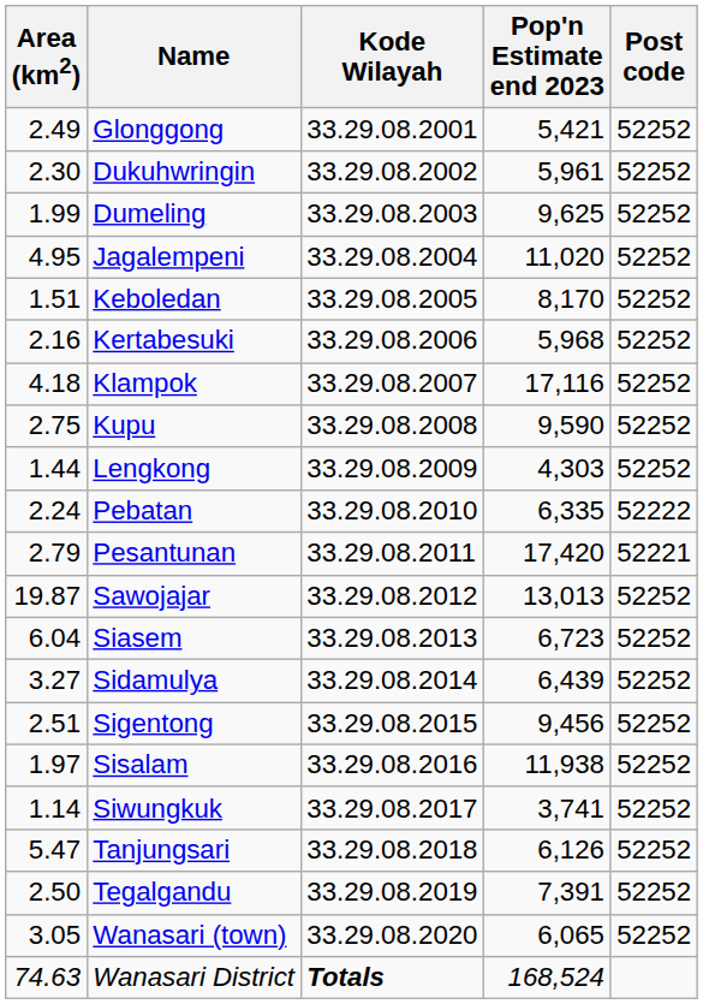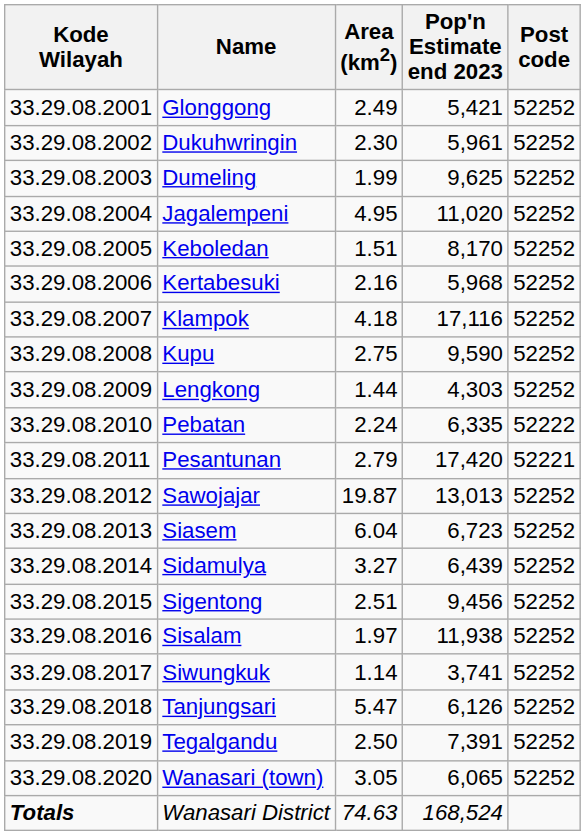 <table class="wikitable sortable">
 <tr>
+<th>Kode<br>Wilayah</th>
+<th>Name</th>
 <th>Area <br>(km<sup>2</sup>)</th>
-<th>Name</th>
-<th>Kode<br>Wilayah</th>
 <th>Pop'n <br>Estimate<br>end 2023</th>
 <th>Post<br>code</th>
 </tr>
 <tr>
+<td>33.29.08.2001</td>
+<td><a href='#'>Glonggong</a></td>
 <td align="right">2.49</td>
-<td><a href='#'>Glonggong</a></td>
-<td>33.29.08.2001</td>
 <td align="right">5,421</td>
 <td align="center">52252</td>
 </tr>
 <tr>
+<td>33.29.08.2002</td>
+<td><a href='#'>Dukuhwringin</a></td>
 <td align="right">2.30</td>
-<td><a href='#'>Dukuhwringin</a></td>
-<td>33.29.08.2002</td>
 <td align="right">5,961</td>
 <td align="center">52252</td>
 </tr>
 <tr>
+<td>33.29.08.2003</td>
+<td><a href='#'>Dumeling</a></td>
 <td align="right">1.99</td>
-<td><a href='#'>Dumeling</a></td>
-<td>33.29.08.2003</td>
 <td align="right">9,625</td>
 <td align="center">52252</td>
 </tr>
 <tr>
+<td>33.29.08.2004</td>
+<td><a href='#'>Jagalempeni</a></td>
 <td align="right">4.95</td>
-<td><a href='#'>Jagalempeni</a></td>
-<td>33.29.08.2004</td>
 <td align="right">11,020</td>
 <td align="center">52252</td>
 </tr>
 <tr>
+<td>33.29.08.2005</td>
+<td><a href='#'>Keboledan</a></td>
 <td align="right">1.51</td>
-<td><a href='#'>Keboledan</a></td>
-<td>33.29.08.2005</td>
 <td align="right">8,170</td>
 <td align="center">52252</td>
 </tr>
 <tr>
+<td>33.29.08.2006</td>
+<td><a href='#'>Kertabesuki</a></td>
 <td align="right">2.16</td>
-<td><a href='#'>Kertabesuki</a></td>
-<td>33.29.08.2006</td>
 <td align="right">5,968</td>
 <td align="center">52252</td>
 </tr>
 <tr>
+<td>33.29.08.2007</td>
+<td><a href='#'>Klampok</a></td>
 <td align="right">4.18</td>
-<td><a href='#'>Klampok</a></td>
-<td>33.29.08.2007</td>
 <td align="right">17,116</td>
 <td align="center">52252</td>
 </tr>
 <tr>
+<td>33.29.08.2008</td>
+<td><a href='#'>Kupu</a></td>
 <td align="right">2.75</td>
-<td><a href='#'>Kupu</a></td>
-<td>33.29.08.2008</td>
 <td align="right">9,590</td>
 <td align="center">52252</td>
 </tr>
 <tr>
+<td>33.29.08.2009</td>
+<td><a href='#'>Lengkong</a></td>
 <td align="right">1.44</td>
-<td><a href='#'>Lengkong</a></td>
-<td>33.29.08.2009</td>
 <td align="right">4,303</td>
 <td align="center">52252</td>
 </tr>
 <tr>
+<td>33.29.08.2010</td>
+<td><a href='#'>Pebatan</a></td>
 <td align="right">2.24</td>
-<td><a href='#'>Pebatan</a></td>
-<td>33.29.08.2010</td>
 <td align="right">6,335</td>
 <td align="center">52222</td>
 </tr>
 <tr>
+<td>33.29.08.2011</td>
+<td><a href='#'>Pesantunan</a></td>
 <td align="right">2.79</td>
-<td><a href='#'>Pesantunan</a></td>
-<td>33.29.08.2011</td>
 <td align="right">17,420</td>
 <td align="center">52221</td>
 </tr>
 <tr>
+<td>33.29.08.2012</td>
+<td><a href='#'>Sawojajar</a></td>
 <td align="right">19.87</td>
-<td><a href='#'>Sawojajar</a></td>
-<td>33.29.08.2012</td>
 <td align="right">13,013</td>
 <td align="center">52252</td>
 </tr>
 <tr>
+<td>33.29.08.2013</td>
+<td><a href='#'>Siasem</a></td>
 <td align="right">6.04</td>
-<td><a href='#'>Siasem</a></td>
-<td>33.29.08.2013</td>
 <td align="right">6,723</td>
 <td align="center">52252</td>
 </tr>
 <tr>
+<td>33.29.08.2014</td>
+<td><a href='#'>Sidamulya</a></td>
 <td align="right">3.27</td>
-<td><a href='#'>Sidamulya</a></td>
-<td>33.29.08.2014</td>
 <td align="right">6,439</td>
 <td align="center">52252</td>
 </tr>
 <tr>
+<td>33.29.08.2015</td>
+<td><a href='#'>Sigentong</a></td>
 <td align="right">2.51</td>
-<td><a href='#'>Sigentong</a></td>
-<td>33.29.08.2015</td>
 <td align="right">9,456</td>
 <td align="center">52252</td>
 </tr>
 <tr>
+<td>33.29.08.2016</td>
+<td><a href='#'>Sisalam</a></td>
 <td align="right">1.97</td>
-<td><a href='#'>Sisalam</a></td>
-<td>33.29.08.2016</td>
 <td align="right">11,938</td>
 <td align="center">52252</td>
 </tr>
 <tr>
+<td>33.29.08.2017</td>
+<td><a href='#'>Siwungkuk</a></td>
 <td align="right">1.14</td>
-<td><a href='#'>Siwungkuk</a></td>
-<td>33.29.08.2017</td>
 <td align="right">3,741</td>
 <td align="center">52252</td>
 </tr>
 <tr>
+<td>33.29.08.2018</td>
+<td><a href='#'>Tanjungsari</a></td>
 <td align="right">5.47</td>
-<td><a href='#'>Tanjungsari</a></td>
-<td>33.29.08.2018</td>
 <td align="right">6,126</td>
 <td align="center">52252</td>
 </tr>
 <tr>
+<td>33.29.08.2019</td>
+<td><a href='#'>Tegalgandu</a></td>
 <td align="right">2.50</td>
-<td><a href='#'>Tegalgandu</a></td>
-<td>33.29.08.2019</td>
 <td align="right">7,391</td>
 <td align="center">52252</td>
 </tr>
 <tr>
+<td>33.29.08.2020</td>
+<td><a href='#'>Wanasari (town)</a></td>
 <td align="right">3.05</td>
-<td><a href='#'>Wanasari (town)</a></td>
-<td>33.29.08.2020</td>
 <td align="right">6,065</td>
 <td align="center">52252</td>
 </tr>
 <tr>
+<td><strong><em>Totals</em></strong></td>
+<td><em>Wanasari District</em></td>
 <td align="right"><em>74.63</em></td>
-<td><em>Wanasari District</em></td>
-<td><strong><em>Totals</em></strong></td>
 <td align="right"><em>168,524</em></td>
 <td></td>
 </tr>
 </table>
